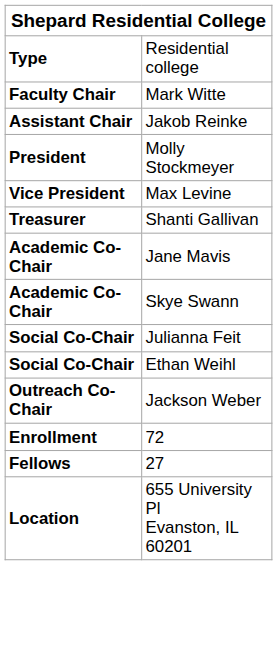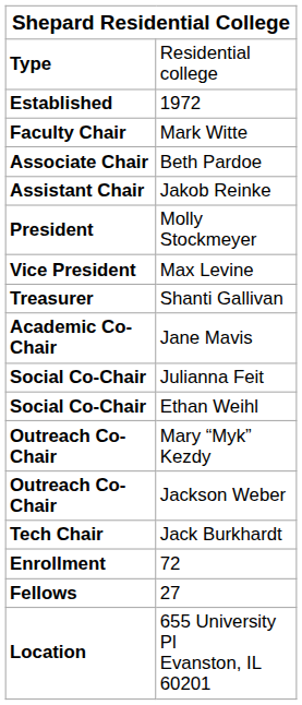 <table class="wikitable mw-collapsible mw-collapsed" style="float:right; clear:right; width:255px; border-top:solid 1px #000; border-right:solid 1px #000; border-bottom:solid 1px #000; border-left:solid 1px #000; background:#fff;">
 <tr>
 <td colspan="2" style="font-size:large; text-align:center;"><strong>Shepard Residential College</strong></td>
 </tr>
 <tr>
 <td><strong>Type</strong></td>
 <td>Residential college</td>
 </tr>
 <tr>
+<td><strong>Established</strong></td>
+<td>1972</td>
+</tr>
+<tr>
 <td><strong>Faculty Chair</strong></td>
 <td>Mark Witte</td>
+</tr>
+<tr>
+<td><strong>Associate Chair</strong></td>
+<td>Beth Pardoe</td>
 </tr>
 <tr>
 <td><strong>Assistant Chair</strong></td>
 <td>Jakob Reinke</td>
 </tr>
 <tr>
 <td><strong>President</strong></td>
 <td>Molly Stockmeyer</td>
 </tr>
 <tr>
 <td><strong>Vice President</strong></td>
 <td>Max Levine</td>
 </tr>
 <tr>
 <td><strong>Treasurer</strong></td>
 <td>Shanti Gallivan</td>
 </tr>
 <tr>
 <td><strong>Academic Co-Chair</strong></td>
 <td>Jane Mavis</td>
 </tr>
 <tr>
-<td><strong>Academic Co-Chair</strong></td>
-<td>Skye Swann</td>
-</tr>
-<tr>
 <td><strong>Social Co-Chair</strong></td>
 <td>Julianna Feit</td>
 </tr>
 <tr>
 <td><strong>Social Co-Chair</strong></td>
 <td>Ethan Weihl</td>
 </tr>
 <tr>
 <td><strong>Outreach Co-Chair</strong></td>
+<td>Mary “Myk” Kezdy</td>
+</tr>
+<tr>
+<td><strong>Outreach Co-Chair</strong></td>
 <td>Jackson Weber</td>
+</tr>
+<tr>
+<td><strong>Tech Chair</strong></td>
+<td>Jack Burkhardt</td>
 </tr>
 <tr>
 <td><strong>Enrollment</strong></td>
 <td>72</td>
 </tr>
 <tr>
 <td><strong>Fellows</strong></td>
 <td>27</td>
 </tr>
 <tr>
 <td><strong>Location</strong></td>
 <td>655 University Pl <br>Evanston, IL 60201</td>
 </tr>
 </table>
